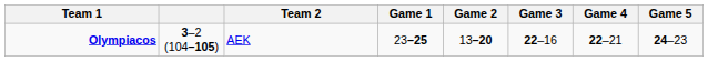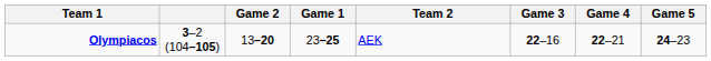 <table class=wikitable>
 <tr style="text-align:center;font-weight:bold">
 <th width=200>Team 1</th>
 <th width=80></th>
+<th width=80>Game 2</th>
+<th width=80>Game 1</th>
 <th width=200>Team 2</th>
-<th width=80>Game 1</th>
-<th width=80>Game 2</th>
 <th width=80>Game 3</th>
 <th width=80>Game 4</th>
 <th width=80>Game 5</th>
 </tr>
 <tr style="text-align:center">
 <td align=right><strong><a href='#'>Olympiacos</a></strong></td>
 <td><strong>3</strong>–2<br>(104<strong>–105</strong>)</td>
+<td>13<strong>–20</strong></td>
+<td>23<strong>–25</strong></td>
 <td align="left"><a href='#'>AEK</a></td>
-<td>23<strong>–25</strong></td>
-<td>13<strong>–20</strong></td>
 <td><strong>22</strong>–16</td>
 <td><strong>22</strong>–21</td>
 <td><strong>24</strong>–23</td>
 </tr>
 </table>
